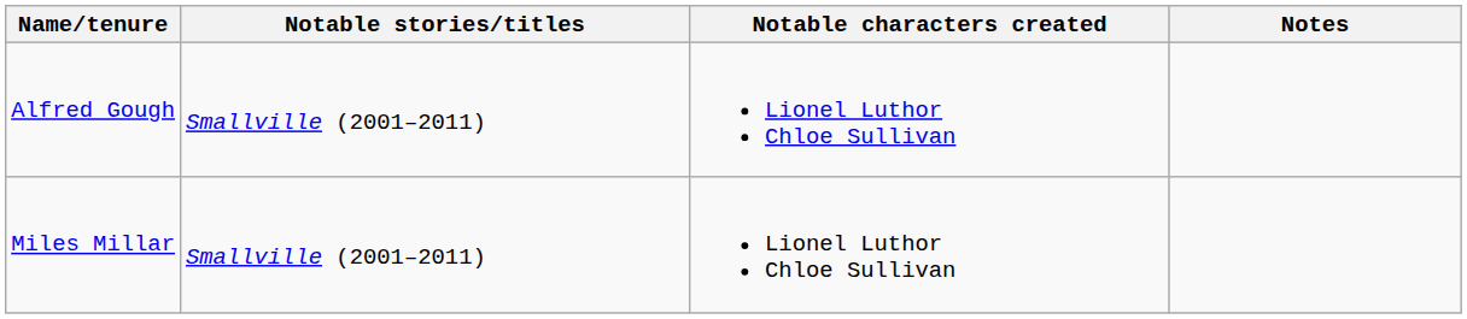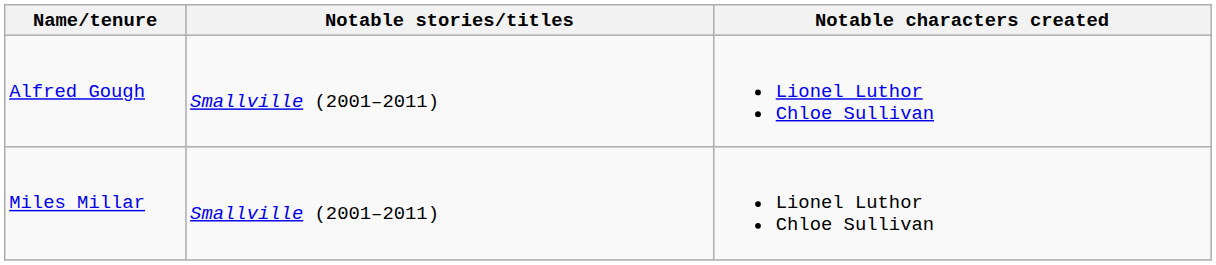 <table class="wikitable">
 <tr>
 <th width="12%">Name/tenure</th>
 <th width="35%">Notable stories/titles</th>
 <th width="33%">Notable characters created</th>
-<th width="25%">Notes</th>
 </tr>
 <tr>
 <td><a href='#'>Alfred Gough</a></td>
 <td><br><em><a href='#'>Smallville</a></em> (2001–2011)</td>
 <td><br><ul><li><a href='#'>Lionel Luthor</a></li><li><a href='#'>Chloe Sullivan</a></li></ul></td>
-<td></td>
 </tr>
 <tr>
 <td><a href='#'>Miles Millar</a></td>
 <td><br><em><a href='#'>Smallville</a></em> (2001–2011)</td>
 <td><br><ul><li>Lionel Luthor</li><li>Chloe Sullivan</li></ul></td>
-<td></td>
 </tr>
 </table>
